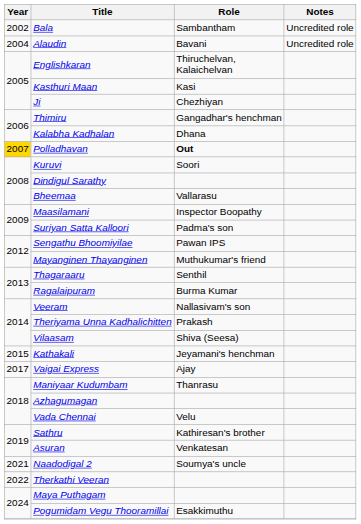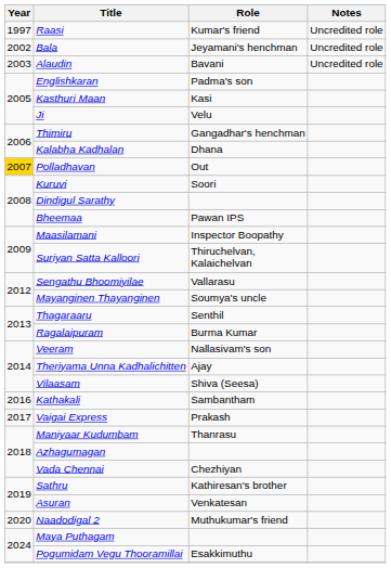 <table class="wikitable sortable">
 <tr>
 <th scope="col">Year</th>
 <th scope="col">Title</th>
 <th scope="col">Role</th>
 <th scope="col" class="unsortable">Notes</th>
 </tr>
 <tr>
-<td>2002</td>
-<td><em><a href='#'>Bala</a></em></td>
-<td>Sambantham</td>
+<td>1997</td>
+<td><em><a href='#'>Raasi</a></em></td>
+<td>Kumar's friend</td>
 <td>Uncredited role</td>
 </tr>
 <tr>
-<td>2004</td>
+<td>2002</td>
+<td><em><a href='#'>Bala</a></em></td>
+<td>Jeyamani's henchman</td>
+<td>Uncredited role</td>
+</tr>
+<tr>
+<td>2003</td>
 <td><em><a href='#'>Alaudin</a></em></td>
 <td>Bavani</td>
 <td>Uncredited role</td>
 </tr>
 <tr>
 <td rowspan="3">2005</td>
 <td><em><a href='#'>Englishkaran</a></em></td>
-<td>Thiruchelvan,<br>Kalaichelvan</td>
+<td>Padma's son</td>
 <td></td>
 </tr>
 <tr>
 <td><em><a href='#'>Kasthuri Maan</a></em></td>
 <td>Kasi</td>
 <td></td>
 </tr>
 <tr>
 <td><em><a href='#'>Ji</a></em></td>
-<td>Chezhiyan</td>
+<td>Velu</td>
 <td></td>
 </tr>
 <tr>
 <td rowspan="2">2006</td>
 <td><em><a href='#'>Thimiru</a></em></td>
 <td>Gangadhar's henchman</td>
 <td></td>
 </tr>
 <tr>
 <td><em><a href='#'>Kalabha Kadhalan</a></em></td>
 <td>Dhana</td>
 <td></td>
 </tr>
 <tr>
 <td style="background: gold;">2007</td>
 <td><em><a href='#'>Polladhavan</a></em></td>
-<td><strong>Out</strong></td>
+<td>Out</td>
 <td></td>
 </tr>
 <tr>
 <td rowspan="3">2008</td>
 <td><em><a href='#'>Kuruvi</a></em></td>
 <td>Soori</td>
 <td></td>
 </tr>
 <tr>
 <td><em><a href='#'>Dindigul Sarathy</a></em></td>
 <td></td>
 <td></td>
 </tr>
 <tr>
 <td><em><a href='#'>Bheemaa</a></em></td>
-<td>Vallarasu</td>
+<td>Pawan IPS</td>
 <td></td>
 </tr>
 <tr>
 <td rowspan="2">2009</td>
 <td><em><a href='#'>Maasilamani</a></em></td>
 <td>Inspector Boopathy</td>
 <td></td>
 </tr>
 <tr>
 <td><em><a href='#'>Suriyan Satta Kalloori</a></em></td>
-<td>Padma's son</td>
+<td>Thiruchelvan,<br>Kalaichelvan</td>
 <td></td>
 </tr>
 <tr>
 <td rowspan="2">2012</td>
 <td><em><a href='#'>Sengathu Bhoomiyilae</a></em></td>
-<td>Pawan IPS</td>
+<td>Vallarasu</td>
 <td></td>
 </tr>
 <tr>
 <td><em><a href='#'>Mayanginen Thayanginen</a></em></td>
-<td>Muthukumar's friend</td>
+<td>Soumya's uncle</td>
 <td></td>
 </tr>
 <tr>
 <td rowspan="2">2013</td>
 <td><em><a href='#'>Thagaraaru</a></em></td>
 <td>Senthil</td>
 <td></td>
 </tr>
 <tr>
 <td><em><a href='#'>Ragalaipuram</a></em></td>
 <td>Burma Kumar</td>
 <td></td>
 </tr>
 <tr>
 <td rowspan="3">2014</td>
 <td><em><a href='#'>Veeram</a></em></td>
 <td>Nallasivam's son</td>
 <td></td>
 </tr>
 <tr>
 <td><em><a href='#'>Theriyama Unna Kadhalichitten</a></em></td>
-<td>Prakash</td>
+<td>Ajay</td>
 <td></td>
 </tr>
 <tr>
 <td><em><a href='#'>Vilaasam</a></em></td>
 <td>Shiva (Seesa)</td>
 <td></td>
 </tr>
 <tr>
-<td rowspan="1">2015</td>
+<td rowspan="1">2016</td>
 <td><em><a href='#'>Kathakali</a></em></td>
-<td>Jeyamani's henchman</td>
+<td>Sambantham</td>
 <td></td>
 </tr>
 <tr>
 <td>2017</td>
 <td><em><a href='#'>Vaigai Express</a></em></td>
-<td>Ajay</td>
+<td>Prakash</td>
 <td></td>
 </tr>
 <tr>
 <td rowspan="3">2018</td>
 <td><em><a href='#'>Maniyaar Kudumbam</a></em></td>
 <td>Thanrasu</td>
 <td></td>
 </tr>
 <tr>
 <td><em><a href='#'>Azhagumagan</a></em></td>
 <td></td>
 <td></td>
 </tr>
 <tr>
 <td><em><a href='#'>Vada Chennai</a></em></td>
-<td>Velu</td>
+<td>Chezhiyan</td>
 <td></td>
 </tr>
 <tr>
 <td rowspan="2">2019</td>
 <td><em><a href='#'>Sathru</a></em></td>
 <td>Kathiresan's brother</td>
 <td></td>
 </tr>
 <tr>
 <td><em><a href='#'>Asuran</a></em></td>
 <td>Venkatesan</td>
 <td></td>
 </tr>
 <tr>
-<td>2021</td>
+<td>2020</td>
 <td><em><a href='#'>Naadodigal 2</a></em></td>
-<td>Soumya's uncle</td>
-<td></td>
-</tr>
-<tr>
-<td>2022</td>
-<td><em><a href='#'>Therkathi Veeran</a></em></td>
-<td></td>
+<td>Muthukumar's friend</td>
 <td></td>
 </tr>
 <tr>
 <td rowspan="2">2024</td>
 <td><em><a href='#'>Maya Puthagam</a></em></td>
 <td></td>
 <td></td>
 </tr>
 <tr>
 <td><em><a href='#'>Pogumidam Vegu Thooramillai</a></em></td>
 <td>Esakkimuthu</td>
 <td></td>
 </tr>
 <tr>
 </tr>
 </table>
